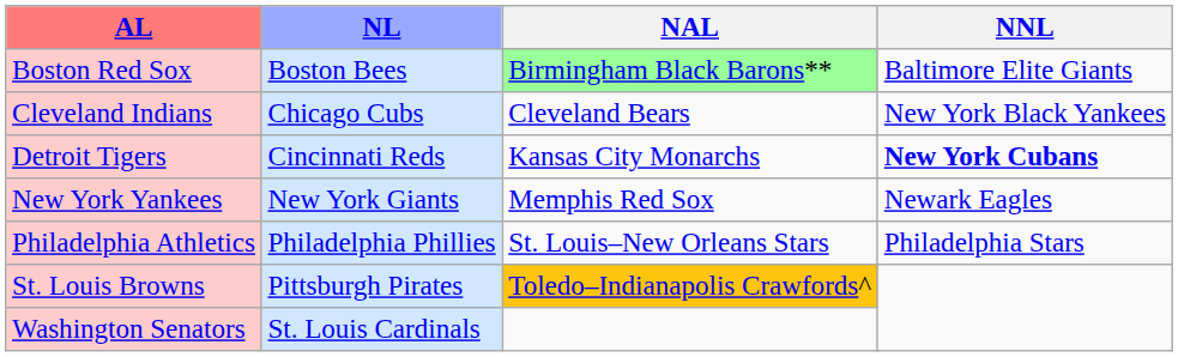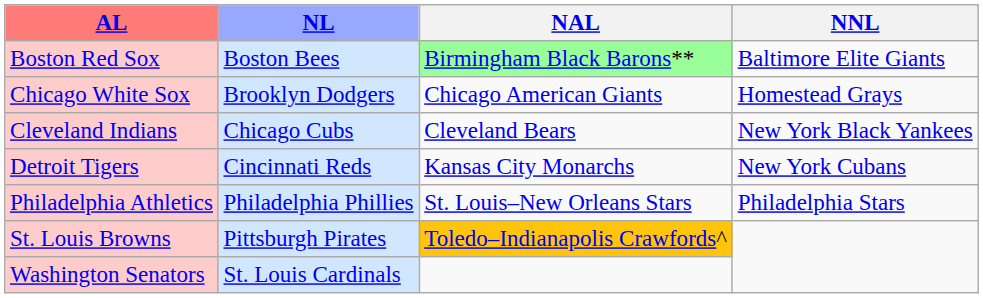 <table class="wikitable" style="font-size:100%;line-height:1.1;">
 <tr>
 <th style="background-color: #FF7B77;"><a href='#'>AL</a></th>
 <th style="background-color: #99A8FF;"><a href='#'>NL</a></th>
 <th><a href='#'>NAL</a></th>
 <th><a href='#'>NNL</a></th>
 </tr>
 <tr>
 <td style="background-color: #FFCCCC;"><a href='#'>Boston Red Sox</a></td>
 <td style="background-color: #D0E7FF;"><a href='#'>Boston Bees</a></td>
 <td style="background-color: #99FF99;"><a href='#'>Birmingham Black Barons</a>**</td>
 <td><a href='#'>Baltimore Elite Giants</a></td>
 </tr>
 <tr>
+<td style="background-color: #FFCCCC;"><a href='#'>Chicago White Sox</a></td>
+<td style="background-color: #D0E7FF;"><a href='#'>Brooklyn Dodgers</a></td>
+<td><a href='#'>Chicago American Giants</a></td>
+<td><a href='#'>Homestead Grays</a></td>
+</tr>
+<tr>
 <td style="background-color: #FFCCCC;"><a href='#'>Cleveland Indians</a></td>
 <td style="background-color: #D0E7FF;"><a href='#'>Chicago Cubs</a></td>
 <td><a href='#'>Cleveland Bears</a></td>
 <td><a href='#'>New York Black Yankees</a></td>
 </tr>
 <tr>
 <td style="background-color: #FFCCCC;"><a href='#'>Detroit Tigers</a></td>
 <td style="background-color: #D0E7FF;"><a href='#'>Cincinnati Reds</a></td>
 <td><a href='#'>Kansas City Monarchs</a></td>
-<td><strong><a href='#'>New York Cubans</a></strong></td>
-</tr>
-<tr>
-<td style="background-color: #FFCCCC;"><a href='#'>New York Yankees</a></td>
-<td style="background-color: #D0E7FF;"><a href='#'>New York Giants</a></td>
-<td><a href='#'>Memphis Red Sox</a></td>
-<td><a href='#'>Newark Eagles</a></td>
+<td><a href='#'>New York Cubans</a></td>
 </tr>
 <tr>
 <td style="background-color: #FFCCCC;"><a href='#'>Philadelphia Athletics</a></td>
 <td style="background-color: #D0E7FF;"><a href='#'>Philadelphia Phillies</a></td>
 <td><a href='#'>St. Louis–New Orleans Stars</a></td>
 <td><a href='#'>Philadelphia Stars</a></td>
 </tr>
 <tr>
 <td style="background-color: #FFCCCC;"><a href='#'>St. Louis Browns</a></td>
 <td style="background-color: #D0E7FF;"><a href='#'>Pittsburgh Pirates</a></td>
 <td style="background-color: #FFC40C;"><a href='#'>Toledo–Indianapolis Crawfords</a>^</td>
 <td rowspan="2"> </td>
 </tr>
 <tr>
 <td style="background-color: #FFCCCC;"><a href='#'>Washington Senators</a></td>
 <td style="background-color: #D0E7FF;"><a href='#'>St. Louis Cardinals</a></td>
 <td></td>
 </tr>
 </table>
